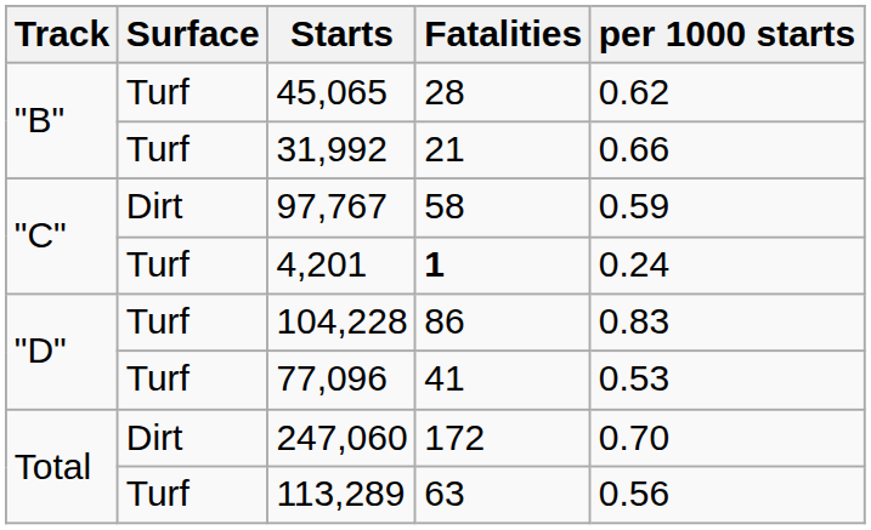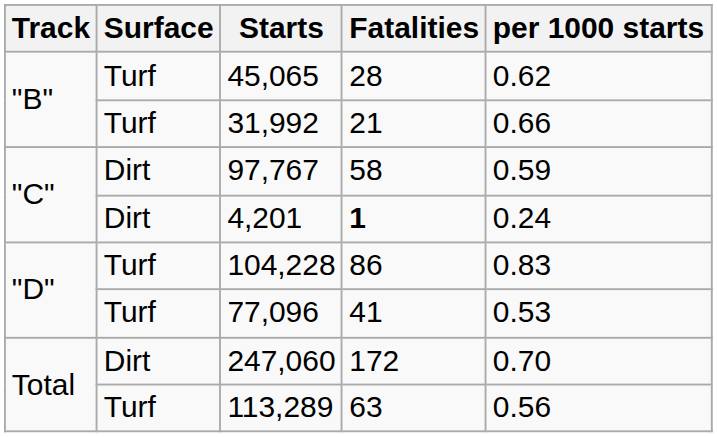 <table class="wikitable">
 <tr>
 <th>Track</th>
 <th>Surface</th>
 <th>Starts</th>
 <th>Fatalities</th>
 <th>per 1000 starts</th>
 </tr>
 <tr>
 <td rowspan="2">"B"</td>
 <td>Turf</td>
 <td>45,065</td>
 <td>28</td>
 <td>0.62</td>
 </tr>
 <tr>
 <td>Turf</td>
 <td>31,992</td>
 <td>21</td>
 <td>0.66</td>
 </tr>
 <tr>
 <td rowspan="2">"C"</td>
 <td>Dirt</td>
 <td>97,767</td>
 <td>58</td>
 <td>0.59</td>
 </tr>
 <tr>
-<td>Turf</td>
+<td>Dirt</td>
 <td>4,201</td>
 <td><strong>1</strong></td>
 <td>0.24</td>
 </tr>
 <tr>
 <td rowspan="2">"D"</td>
 <td>Turf</td>
 <td>104,228</td>
 <td>86</td>
 <td>0.83</td>
 </tr>
 <tr>
 <td>Turf</td>
 <td>77,096</td>
 <td>41</td>
 <td>0.53</td>
 </tr>
 <tr>
 <td rowspan="2">Total</td>
 <td>Dirt</td>
 <td>247,060</td>
 <td>172</td>
 <td>0.70</td>
 </tr>
 <tr>
 <td>Turf</td>
 <td>113,289</td>
 <td>63</td>
 <td>0.56</td>
 </tr>
 </table>
